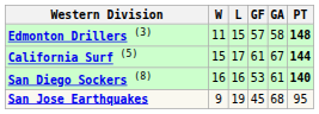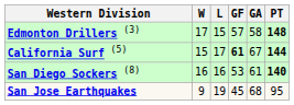 <table class="wikitable" style="text-align:center">
 <tr>
 <th style="width:17em">Western Division</th>
 <th>W</th>
 <th>L</th>
 <th>GF</th>
 <th>GA</th>
 <th>PT</th>
 </tr>
 <tr align=center bgcolor=#ccffcc>
 <td align=left><strong><a href='#'>Edmonton Drillers</a></strong> <sup>(3)</sup></td>
-<td>11</td>
+<td>17</td>
 <td>15</td>
 <td>57</td>
 <td>58</td>
 <td><strong>148</strong></td>
 </tr>
 <tr align=center bgcolor=#ccffcc>
 <td align=left><strong><a href='#'>California Surf</a></strong> <sup>(5)</sup></td>
 <td>15</td>
 <td>17</td>
-<td>61</td>
+<td><strong>61</strong></td>
 <td>67</td>
 <td><strong>144</strong></td>
 </tr>
 <tr align=center bgcolor=#ccffcc>
 <td align=left><strong><a href='#'>San Diego Sockers</a></strong> <sup>(8)</sup></td>
 <td>16</td>
 <td>16</td>
 <td>53</td>
 <td>61</td>
 <td><strong>140</strong></td>
 </tr>
 <tr align=center bgcolor=#FAF8F0>
 <td align=left><strong><a href='#'>San Jose Earthquakes</a></strong></td>
 <td>9</td>
 <td>19</td>
 <td>45</td>
 <td>68</td>
 <td>95</td>
 </tr>
 </table>
